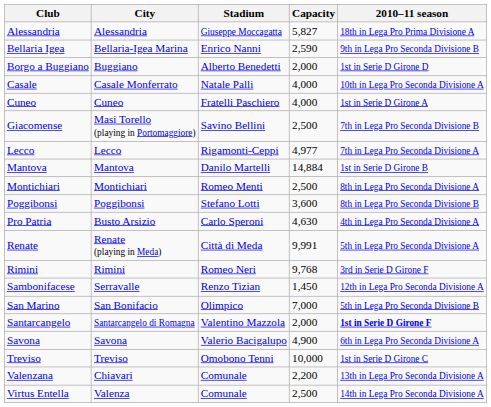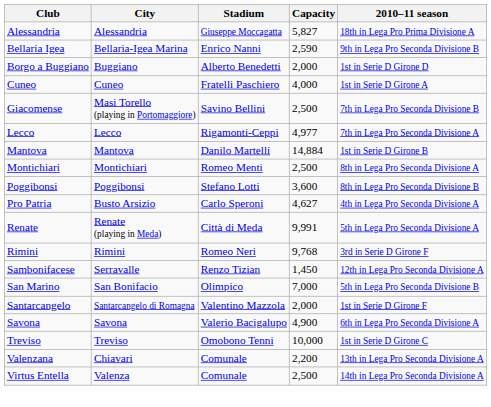 <table class="wikitable sortable">
 <tr>
 <th>Club</th>
 <th>City</th>
 <th>Stadium</th>
 <th>Capacity</th>
 <th>2010–11 season</th>
 </tr>
 <tr>
 <td><a href='#'>Alessandria</a></td>
 <td><a href='#'>Alessandria</a></td>
 <td><small><a href='#'>Giuseppe Moccagatta</a></small></td>
 <td>5,827</td>
 <td><small><a href='#'>18th in Lega Pro Prima Divisione A</a></small></td>
 </tr>
 <tr>
 <td><a href='#'>Bellaria Igea</a></td>
 <td><a href='#'>Bellaria-Igea Marina</a></td>
 <td><a href='#'>Enrico Nanni</a></td>
 <td>2,590</td>
 <td><small><a href='#'>9th in Lega Pro Seconda Divisione B</a></small></td>
 </tr>
 <tr>
 <td><a href='#'>Borgo a Buggiano</a></td>
 <td><a href='#'>Buggiano</a></td>
 <td><a href='#'>Alberto Benedetti</a></td>
 <td>2,000</td>
 <td><small><a href='#'>1st in Serie D Girone D</a></small></td>
-</tr>
-<tr>
-<td><a href='#'>Casale</a></td>
-<td><a href='#'>Casale Monferrato</a></td>
-<td><a href='#'>Natale Palli</a></td>
-<td>4,000</td>
-<td><small><a href='#'>10th in Lega Pro Seconda Divisione A</a></small></td>
 </tr>
 <tr>
 <td><a href='#'>Cuneo</a></td>
 <td><a href='#'>Cuneo</a></td>
 <td><a href='#'>Fratelli Paschiero</a></td>
 <td>4,000</td>
 <td><small><a href='#'>1st in Serie D Girone A</a></small></td>
 </tr>
 <tr>
 <td><a href='#'>Giacomense</a></td>
 <td><a href='#'>Masi Torello</a><br><small>(playing in <a href='#'>Portomaggiore</a>)</small></td>
 <td><a href='#'>Savino Bellini</a></td>
 <td>2,500</td>
 <td><small><a href='#'>7th in Lega Pro Seconda Divisione B</a></small></td>
 </tr>
 <tr>
 <td><a href='#'>Lecco</a></td>
 <td><a href='#'>Lecco</a></td>
 <td><a href='#'>Rigamonti-Ceppi</a></td>
 <td>4,977</td>
 <td><small><a href='#'>7th in Lega Pro Seconda Divisione A</a></small></td>
 </tr>
 <tr>
 <td><a href='#'>Mantova</a></td>
 <td><a href='#'>Mantova</a></td>
 <td><a href='#'>Danilo Martelli</a></td>
 <td>14,884</td>
 <td><small><a href='#'>1st in Serie D Girone B</a></small></td>
 </tr>
 <tr>
 <td><a href='#'>Montichiari</a></td>
 <td><a href='#'>Montichiari</a></td>
 <td><a href='#'>Romeo Menti</a></td>
 <td>2,500</td>
 <td><small><a href='#'>8th in Lega Pro Seconda Divisione A</a></small></td>
 </tr>
 <tr>
 <td><a href='#'>Poggibonsi</a></td>
 <td><a href='#'>Poggibonsi</a></td>
 <td><a href='#'>Stefano Lotti</a></td>
 <td>3,600</td>
 <td><small><a href='#'>8th in Lega Pro Seconda Divisione B</a></small></td>
 </tr>
 <tr>
 <td><a href='#'>Pro Patria</a></td>
 <td><a href='#'>Busto Arsizio</a></td>
 <td><a href='#'>Carlo Speroni</a></td>
-<td>4,630</td>
+<td>4,627</td>
 <td><small><a href='#'>4th in Lega Pro Seconda Divisione A</a></small></td>
 </tr>
 <tr>
 <td><a href='#'>Renate</a></td>
 <td><a href='#'>Renate</a><br><small>(playing in <a href='#'>Meda</a>)</small></td>
 <td><a href='#'>Città di Meda</a></td>
 <td>9,991</td>
 <td><small><a href='#'>5th in Lega Pro Seconda Divisione A</a></small></td>
 </tr>
 <tr>
 <td><a href='#'>Rimini</a></td>
 <td><a href='#'>Rimini</a></td>
 <td><a href='#'>Romeo Neri</a></td>
 <td>9,768</td>
 <td><small><a href='#'>3rd in Serie D Girone F</a></small></td>
 </tr>
 <tr>
 <td><a href='#'>Sambonifacese</a></td>
 <td><a href='#'>Serravalle</a></td>
 <td><a href='#'>Renzo Tizian</a></td>
 <td>1,450</td>
 <td><small><a href='#'>12th in Lega Pro Seconda Divisione A</a></small></td>
 </tr>
 <tr>
 <td><a href='#'>San Marino</a></td>
 <td><a href='#'>San Bonifacio</a></td>
 <td><a href='#'>Olimpico</a></td>
 <td>7,000</td>
 <td><small><a href='#'>5th in Lega Pro Seconda Divisione B</a></small></td>
 </tr>
 <tr>
 <td><a href='#'>Santarcangelo</a></td>
 <td><small><a href='#'>Santarcangelo di Romagna</a></small></td>
 <td><a href='#'>Valentino Mazzola</a></td>
 <td>2,000</td>
-<td><strong><small><a href='#'>1st in Serie D Girone F</a></small></strong></td>
+<td><small><a href='#'>1st in Serie D Girone F</a></small></td>
 </tr>
 <tr>
 <td><a href='#'>Savona</a></td>
 <td><a href='#'>Savona</a></td>
 <td><a href='#'>Valerio Bacigalupo</a></td>
 <td>4,900</td>
 <td><small><a href='#'>6th in Lega Pro Seconda Divisione A</a></small></td>
 </tr>
 <tr>
 <td><a href='#'>Treviso</a></td>
 <td><a href='#'>Treviso</a></td>
 <td><a href='#'>Omobono Tenni</a></td>
 <td>10,000</td>
 <td><small><a href='#'>1st in Serie D Girone C</a></small></td>
 </tr>
 <tr>
 <td><a href='#'>Valenzana</a></td>
 <td><a href='#'>Chiavari</a></td>
 <td><a href='#'>Comunale</a></td>
 <td>2,200</td>
 <td><small><a href='#'>13th in Lega Pro Seconda Divisione A</a></small></td>
 </tr>
 <tr>
 <td><a href='#'>Virtus Entella</a></td>
 <td><a href='#'>Valenza</a></td>
 <td><a href='#'>Comunale</a></td>
 <td>2,500</td>
 <td><small><a href='#'>14th in Lega Pro Seconda Divisione A</a></small></td>
 </tr>
 </table>
